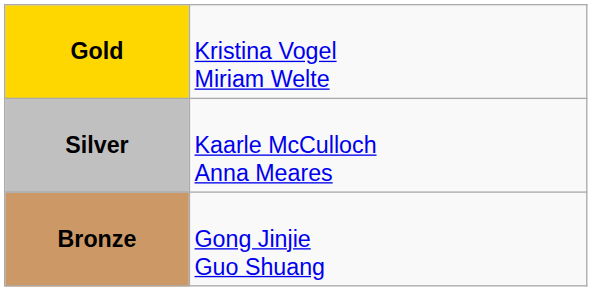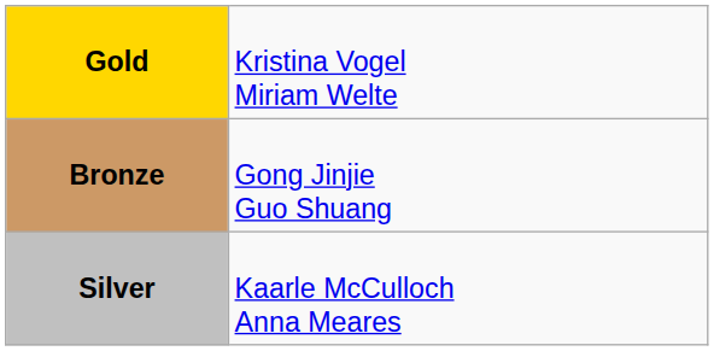 <table class="wikitable" style=" text-align:center; font-size:110%;" width="35%">
 <tr>
 <td rowspan="1" bgcolor="gold"><strong>Gold</strong></td>
 <td align=left><br><a href='#'>Kristina Vogel</a><br><a href='#'>Miriam Welte</a></td>
 </tr>
 <tr>
+<td rowspan="1" bgcolor="#cc9966"><strong>Bronze</strong></td>
+<td align=left><br><a href='#'>Gong Jinjie</a><br><a href='#'>Guo Shuang</a></td>
+</tr>
+<tr>
 <td rowspan="1" bgcolor="silver"><strong>Silver</strong></td>
 <td align=left><br><a href='#'>Kaarle McCulloch</a><br><a href='#'>Anna Meares</a></td>
 </tr>
-<tr>
-<td rowspan="1" bgcolor="#cc9966"><strong>Bronze</strong></td>
-<td align=left><br><a href='#'>Gong Jinjie</a><br><a href='#'>Guo Shuang</a></td>
-</tr>
 </table>
